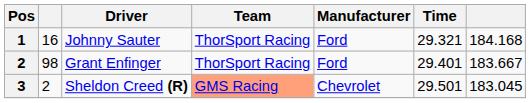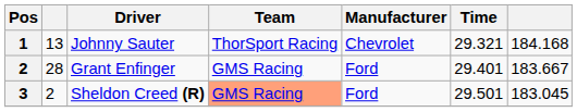 <table class="wikitable" style="font-size:95%">
 <tr>
 <th>Pos</th>
 <th></th>
 <th>Driver</th>
 <th>Team</th>
 <th>Manufacturer</th>
 <th>Time</th>
 <th></th>
 </tr>
 <tr>
 <th>1</th>
-<td>16</td>
+<td>13</td>
 <td><a href='#'>Johnny Sauter</a></td>
 <td><a href='#'>ThorSport Racing</a></td>
-<td><a href='#'>Ford</a></td>
+<td><a href='#'>Chevrolet</a></td>
 <td>29.321</td>
 <td>184.168</td>
 </tr>
 <tr>
 <th>2</th>
-<td>98</td>
+<td>28</td>
 <td><a href='#'>Grant Enfinger</a></td>
-<td><a href='#'>ThorSport Racing</a></td>
+<td><a href='#'>GMS Racing</a></td>
 <td><a href='#'>Ford</a></td>
 <td>29.401</td>
 <td>183.667</td>
 </tr>
 <tr>
 <th>3</th>
 <td>2</td>
 <td><a href='#'>Sheldon Creed</a> <strong>(R)</strong></td>
 <td style="background: lightsalmon;"><a href='#'>GMS Racing</a></td>
-<td><a href='#'>Chevrolet</a></td>
+<td><a href='#'>Ford</a></td>
 <td>29.501</td>
 <td>183.045</td>
 </tr>
 <tr>
 </tr>
 </table>
